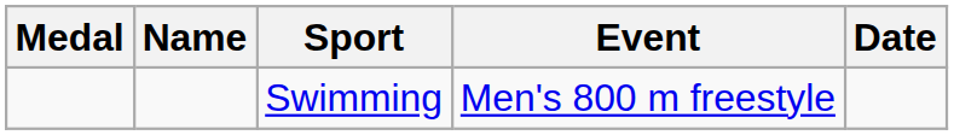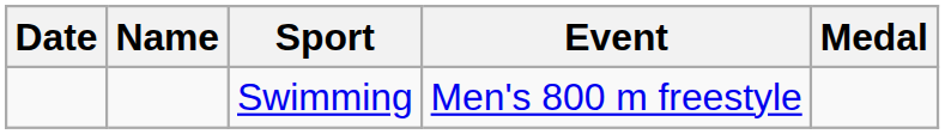 <table class="wikitable sortable" style="font-size:90%">
 <tr>
-<th>Medal</th>
+<th>Date</th>
 <th>Name</th>
 <th>Sport</th>
 <th>Event</th>
-<th>Date</th>
+<th>Medal</th>
 </tr>
 <tr>
 <td></td>
 <td></td>
 <td><a href='#'>Swimming</a></td>
 <td><a href='#'>Men's 800 m freestyle</a></td>
 <td></td>
 </tr>
 </table>
